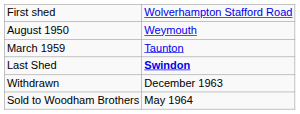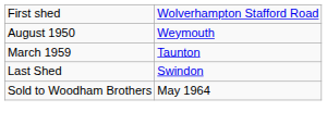 <table class="wikitable">
 <tr>
 <td>First shed</td>
 <td><a href='#'>Wolverhampton Stafford Road</a></td>
 </tr>
 <tr>
 <td>August 1950</td>
 <td><a href='#'>Weymouth</a></td>
 </tr>
 <tr>
 <td>March 1959</td>
 <td><a href='#'>Taunton</a></td>
 </tr>
 <tr>
 <td>Last Shed</td>
-<td><strong><a href='#'>Swindon</a></strong></td>
-</tr>
-<tr>
-<td>Withdrawn</td>
-<td>December 1963</td>
+<td><a href='#'>Swindon</a></td>
 </tr>
 <tr>
 <td>Sold to Woodham Brothers</td>
 <td>May 1964</td>
 </tr>
 </table>
